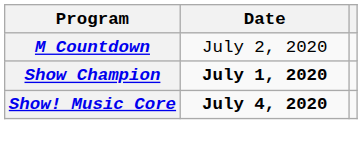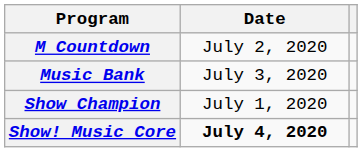 <table class="wikitable plainrowheaders sortable" style="text-align:center;">
 <tr>
 <th scope="col">Program</th>
 <th scope="col" width="120">Date</th>
 <th class="unsortable" scope="col"></th>
 </tr>
 <tr>
 <th scope="row"><em><a href='#'>M Countdown</a></em></th>
 <td>July 2, 2020</td>
 <td style="text-align:center"></td>
 </tr>
 <tr>
+<th scope="row"><em><a href='#'>Music Bank</a></em></th>
+<td>July 3, 2020</td>
+<td style="text-align:center"></td>
+</tr>
+<tr>
 <th scope="row"><em><a href='#'>Show Champion</a></em></th>
-<td><strong>July 1, 2020</strong></td>
+<td>July 1, 2020</td>
 <td style="text-align:center"></td>
 </tr>
 <tr>
 <th scope="row"><em><a href='#'>Show! Music Core</a></em></th>
 <td><strong>July 4, 2020</strong></td>
 <td style="text-align:center"></td>
 </tr>
 </table>
